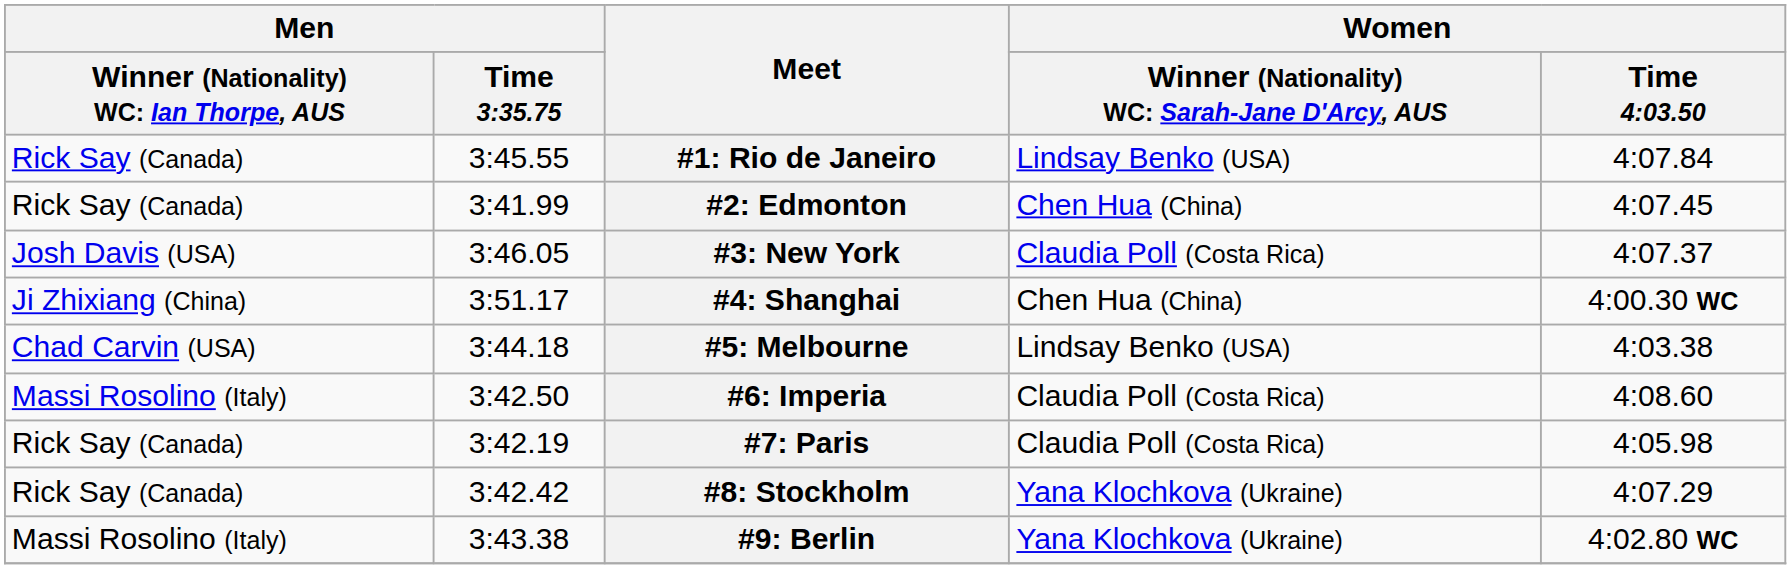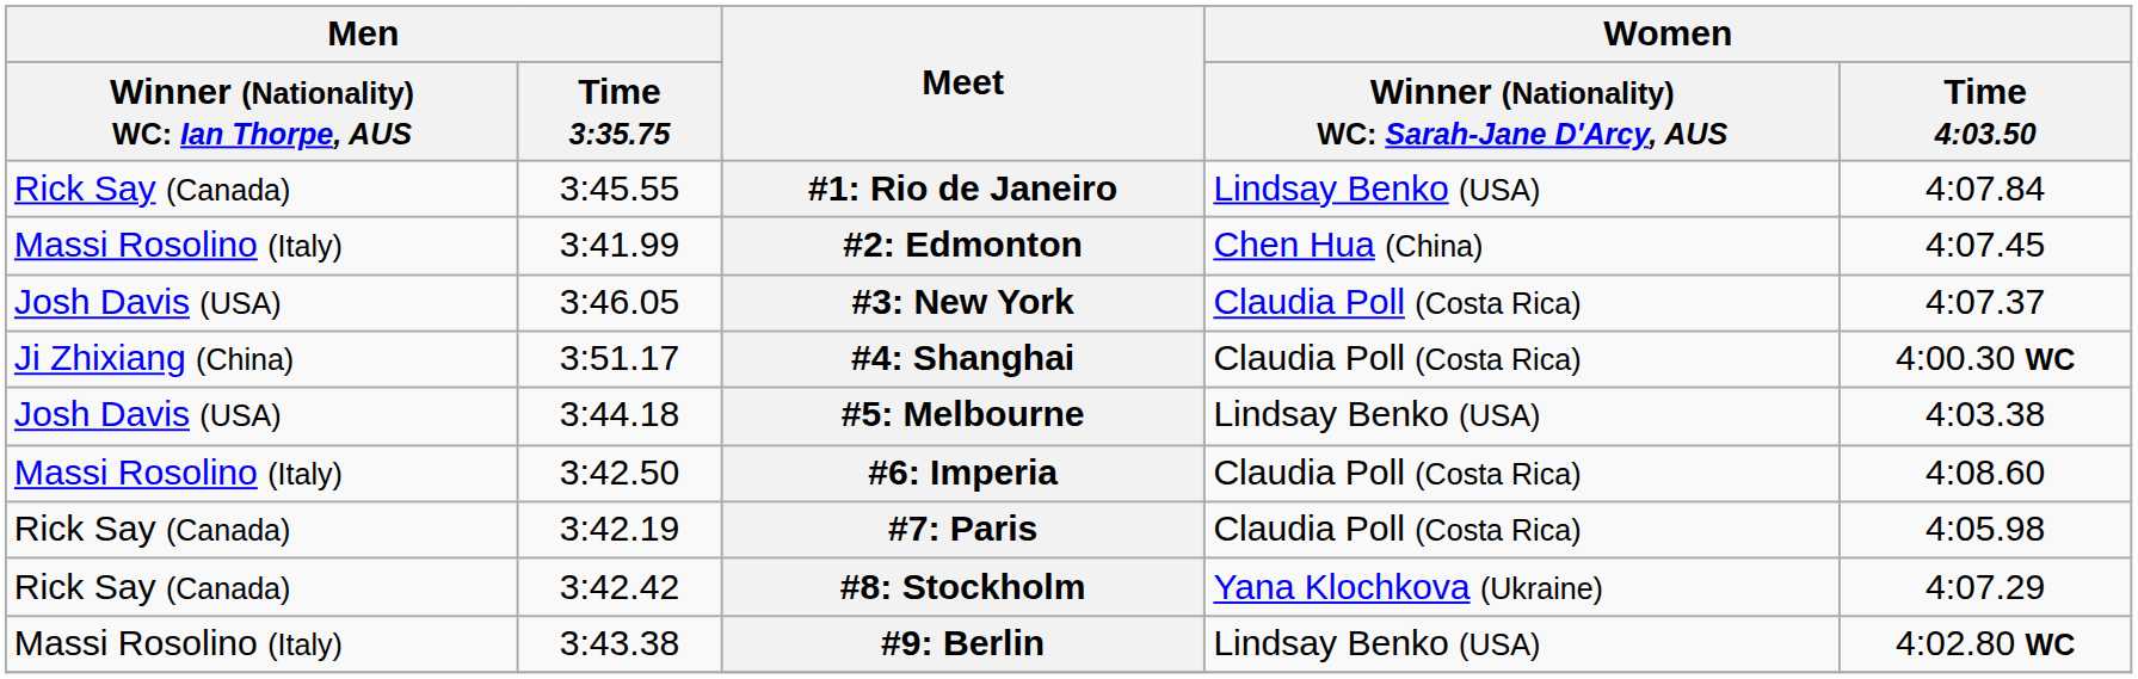 <table class=wikitable width="75%">
 <tr>
 <th colspan="2">Men</th>
 <th rowspan="2">Meet</th>
 <th colspan="2">Women</th>
 </tr>
 <tr>
 <th>Winner <small>(Nationality)<br> WC: <em><a href='#'>Ian Thorpe</a>, AUS</em></small></th>
 <th>Time <br><small> <em>3:35.75</em> </small></th>
 <th>Winner <small>(Nationality) <br> WC: <em><a href='#'>Sarah-Jane D'Arcy</a>, AUS</em></small></th>
 <th>Time <br><small> <em>4:03.50</em> </small></th>
 </tr>
 <tr>
 <td> <a href='#'>Rick Say</a> <small>(Canada)</small></td>
 <td align=center>3:45.55</td>
 <th>#1: Rio de Janeiro</th>
 <td> <a href='#'>Lindsay Benko</a> <small>(USA)</small></td>
 <td align=center>4:07.84</td>
 </tr>
 <tr>
-<td> Rick Say <small>(Canada)</small></td>
+<td> <a href='#'>Massi Rosolino</a> <small>(Italy)</small></td>
 <td align=center>3:41.99</td>
 <th>#2: Edmonton</th>
 <td> <a href='#'>Chen Hua</a> <small>(China)</small></td>
 <td align=center>4:07.45</td>
 </tr>
 <tr>
 <td> <a href='#'>Josh Davis</a> <small>(USA)</small></td>
 <td align=center>3:46.05</td>
 <th>#3: New York</th>
 <td> <a href='#'>Claudia Poll</a> <small>(Costa Rica)</small></td>
 <td align=center>4:07.37</td>
 </tr>
 <tr>
 <td> <a href='#'>Ji Zhixiang</a> <small>(China)</small></td>
 <td align=center>3:51.17</td>
 <th>#4: Shanghai</th>
-<td> Chen Hua <small>(China)</small></td>
+<td> Claudia Poll <small>(Costa Rica)</small></td>
 <td align=center>4:00.30 <small><strong>WC</strong></small></td>
 </tr>
 <tr>
-<td> <a href='#'>Chad Carvin</a> <small>(USA)</small></td>
+<td> <a href='#'>Josh Davis</a> <small>(USA)</small></td>
 <td align=center>3:44.18</td>
 <th>#5: Melbourne</th>
 <td> Lindsay Benko <small>(USA)</small></td>
 <td align=center>4:03.38</td>
 </tr>
 <tr>
 <td> <a href='#'>Massi Rosolino</a> <small>(Italy)</small></td>
 <td align=center>3:42.50</td>
 <th>#6: Imperia</th>
 <td> Claudia Poll <small>(Costa Rica)</small></td>
 <td align=center>4:08.60</td>
 </tr>
 <tr>
 <td> Rick Say <small>(Canada)</small></td>
 <td align=center>3:42.19</td>
 <th>#7: Paris</th>
 <td> Claudia Poll <small>(Costa Rica)</small></td>
 <td align=center>4:05.98</td>
 </tr>
 <tr>
 <td> Rick Say <small>(Canada)</small></td>
 <td align=center>3:42.42</td>
 <th>#8: Stockholm</th>
 <td> <a href='#'>Yana Klochkova</a> <small>(Ukraine)</small></td>
 <td align=center>4:07.29</td>
 </tr>
 <tr>
 <td> Massi Rosolino <small>(Italy)</small></td>
 <td align=center>3:43.38</td>
 <th>#9: Berlin</th>
-<td> <a href='#'>Yana Klochkova</a> <small>(Ukraine)</small></td>
+<td> Lindsay Benko <small>(USA)</small></td>
 <td align=center>4:02.80 <small><strong>WC</strong></small></td>
 </tr>
 <tr>
 </tr>
 </table>
